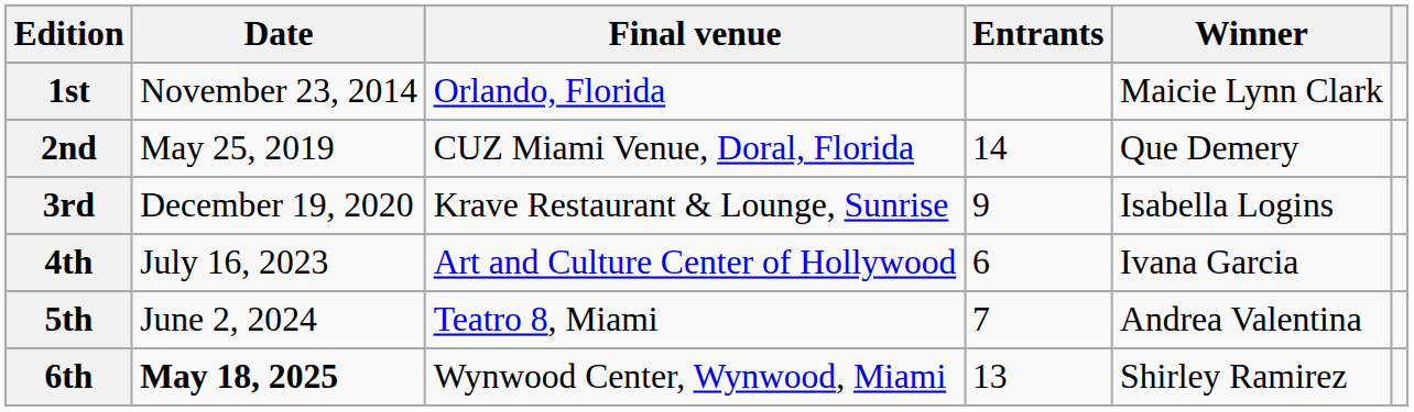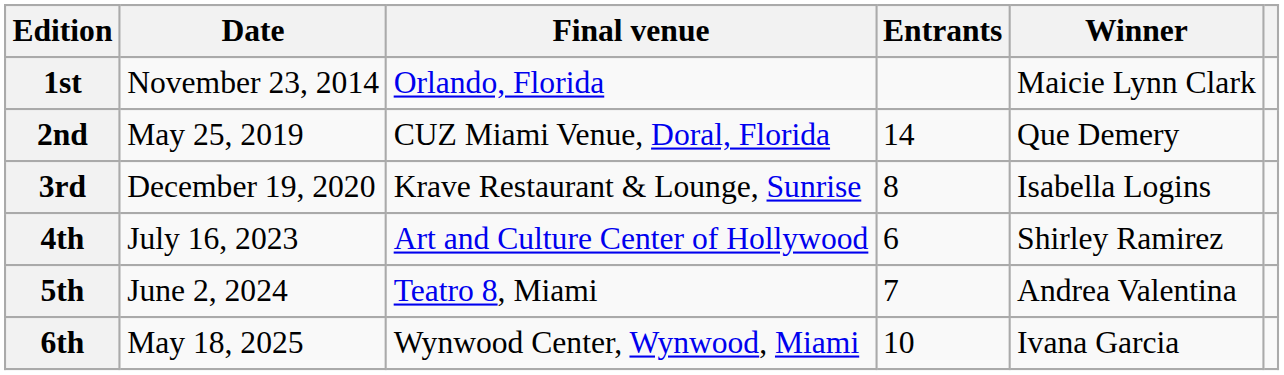 <table class="wikitable defaultcenter col2left col3left col5left" style="font-size:95%;">
 <tr>
 <th>Edition</th>
 <th>Date</th>
 <th>Final venue</th>
 <th>Entrants</th>
 <th>Winner</th>
 <th></th>
 </tr>
 <tr>
 <th>1st</th>
 <td>November 23, 2014</td>
 <td><a href='#'>Orlando, Florida</a></td>
 <td></td>
 <td>Maicie Lynn Clark</td>
 <td></td>
 </tr>
 <tr>
 <th>2nd</th>
 <td>May 25, 2019</td>
 <td>CUZ Miami Venue, <a href='#'>Doral, Florida</a></td>
 <td>14</td>
 <td>Que Demery</td>
 <td></td>
 </tr>
 <tr>
 <th>3rd</th>
 <td>December 19, 2020</td>
 <td>Krave Restaurant & Lounge, <a href='#'>Sunrise</a></td>
-<td>9</td>
+<td>8</td>
 <td>Isabella Logins</td>
 <td></td>
 </tr>
 <tr>
 <th>4th</th>
 <td>July 16, 2023</td>
 <td><a href='#'>Art and Culture Center of Hollywood</a></td>
 <td>6</td>
-<td>Ivana Garcia</td>
+<td>Shirley Ramirez</td>
 <td></td>
 </tr>
 <tr>
 <th>5th</th>
 <td>June 2, 2024</td>
 <td><a href='#'>Teatro 8</a>, Miami</td>
 <td>7</td>
 <td>Andrea Valentina</td>
 <td></td>
 </tr>
 <tr>
 <th>6th</th>
-<td><strong>May 18, 2025</strong></td>
+<td>May 18, 2025</td>
 <td>Wynwood Center, <a href='#'>Wynwood</a>, <a href='#'>Miami</a></td>
-<td>13</td>
-<td>Shirley Ramirez</td>
+<td>10</td>
+<td>Ivana Garcia</td>
 <td></td>
 </tr>
 </table>
